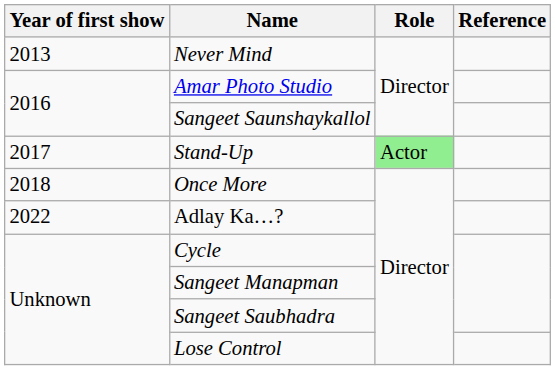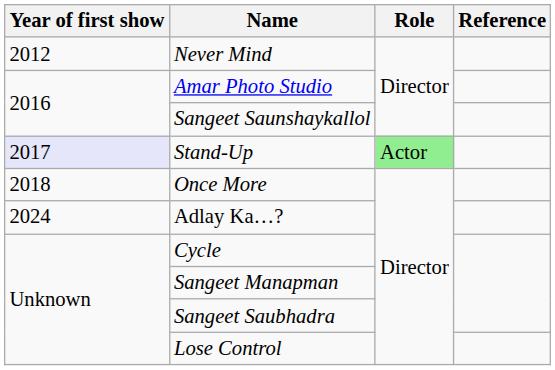 <table class="wikitable sortable">
 <tr>
 <th>Year of first show</th>
 <th>Name</th>
 <th>Role</th>
 <th>Reference</th>
 </tr>
 <tr>
-<td>2013</td>
+<td>2012</td>
 <td><em>Never Mind</em></td>
 <td rowspan=3>Director</td>
 <td></td>
 </tr>
 <tr>
 <td rowspan=2>2016</td>
 <td><em><a href='#'>Amar Photo Studio</a> </em></td>
 <td></td>
 </tr>
 <tr>
 <td><em>Sangeet Saunshaykallol</em></td>
 <td></td>
 </tr>
 <tr>
-<td>2017</td>
+<td style="background: lavender;">2017</td>
 <td><em>Stand-Up</em></td>
 <td style="background: lightgreen;">Actor</td>
 <td></td>
 </tr>
 <tr>
 <td>2018</td>
 <td><em>Once More</em></td>
 <td rowspan="6">Director</td>
 <td></td>
 </tr>
 <tr>
-<td>2022</td>
+<td>2024</td>
 <td>Adlay Ka…?</td>
 <td></td>
 </tr>
 <tr>
 <td rowspan=4>Unknown</td>
 <td><em>Cycle</em></td>
 <td rowspan=3></td>
 </tr>
 <tr>
 <td><em>Sangeet Manapman</em></td>
 </tr>
 <tr>
 <td><em>Sangeet Saubhadra</em></td>
 </tr>
 <tr>
 <td><em>Lose Control</em></td>
 <td></td>
 </tr>
 </table>
